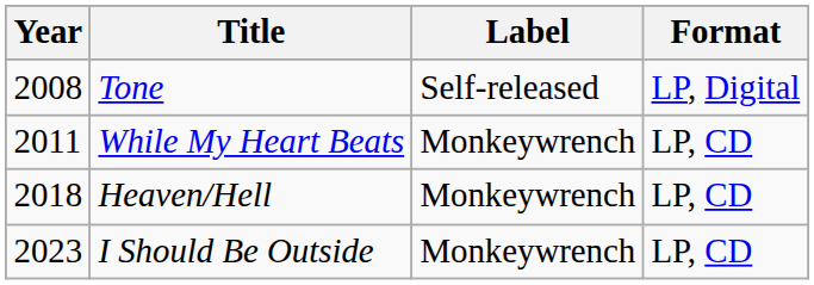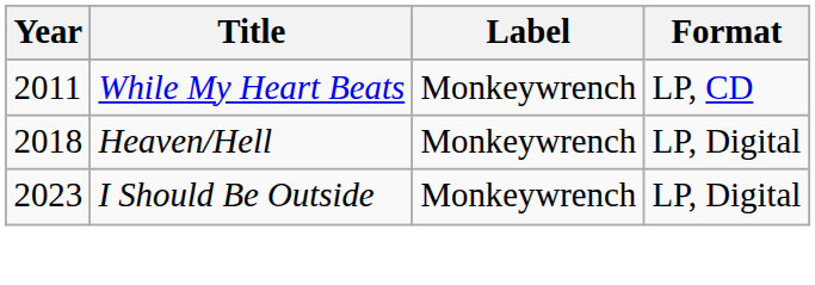 <table class="wikitable">
 <tr>
 <th><strong>Year</strong></th>
 <th><strong>Title</strong></th>
 <th><strong>Label</strong></th>
 <th><strong>Format</strong></th>
-</tr>
-<tr>
-<td>2008</td>
-<td><em><a href='#'>Tone</a></em></td>
-<td>Self-released</td>
-<td><a href='#'>LP</a>, <a href='#'>Digital</a></td>
 </tr>
 <tr>
 <td>2011</td>
 <td><em><a href='#'>While My Heart Beats</a></em></td>
 <td>Monkeywrench</td>
 <td>LP, <a href='#'>CD</a></td>
 </tr>
 <tr>
 <td>2018</td>
 <td><em>Heaven/Hell</em></td>
 <td>Monkeywrench</td>
-<td>LP, <a href='#'>CD</a></td>
+<td>LP, Digital</td>
 </tr>
 <tr>
 <td>2023</td>
 <td><em>I Should Be Outside</em></td>
 <td>Monkeywrench</td>
-<td>LP, <a href='#'>CD</a></td>
+<td>LP, Digital</td>
 </tr>
 </table>
